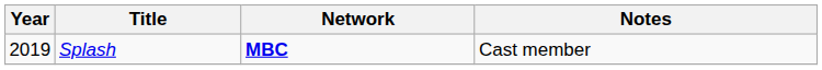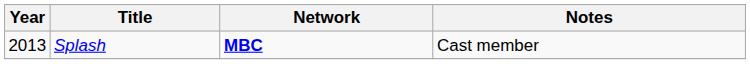 <table class="wikitable" style="width:700px">
 <tr>
 <th width=10>Year</th>
 <th>Title</th>
 <th>Network</th>
 <th>Notes</th>
 </tr>
 <tr>
-<td>2019</td>
+<td>2013</td>
 <td><em><a href='#'>Splash</a></em></td>
 <td><strong><a href='#'>MBC</a></strong></td>
 <td>Cast member</td>
 </tr>
 <tr>
 </tr>
 </table>
